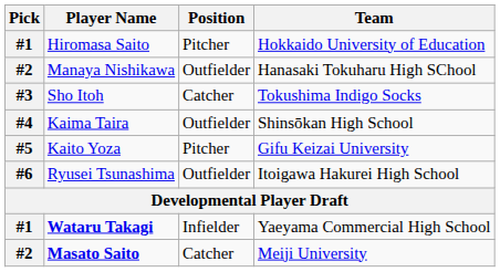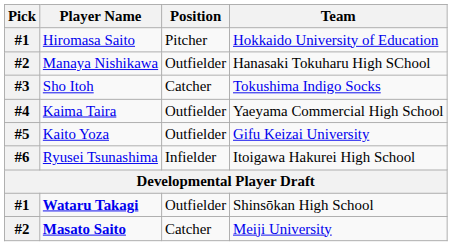 <table class="wikitable">
 <tr>
 <th>Pick</th>
 <th>Player Name</th>
 <th>Position</th>
 <th>Team</th>
 </tr>
 <tr>
 <th>#1</th>
 <td><a href='#'>Hiromasa Saito</a></td>
 <td>Pitcher</td>
 <td><a href='#'>Hokkaido University of Education</a></td>
 </tr>
 <tr>
 <th>#2</th>
 <td><a href='#'>Manaya Nishikawa</a></td>
 <td>Outfielder</td>
 <td>Hanasaki Tokuharu High SChool</td>
 </tr>
 <tr>
 <th>#3</th>
 <td><a href='#'>Sho Itoh</a></td>
 <td>Catcher</td>
 <td><a href='#'>Tokushima Indigo Socks</a></td>
 </tr>
 <tr>
 <th>#4</th>
 <td><a href='#'>Kaima Taira</a></td>
 <td>Outfielder</td>
-<td>Shinsōkan High School</td>
+<td>Yaeyama Commercial High School</td>
 </tr>
 <tr>
 <th>#5</th>
 <td><a href='#'>Kaito Yoza</a></td>
-<td>Pitcher</td>
+<td>Outfielder</td>
 <td><a href='#'>Gifu Keizai University</a></td>
 </tr>
 <tr>
 <th>#6</th>
 <td><a href='#'>Ryusei Tsunashima</a></td>
-<td>Outfielder</td>
+<td>Infielder</td>
 <td>Itoigawa Hakurei High School</td>
 </tr>
 <tr>
 <th colspan="5">Developmental Player Draft</th>
 </tr>
 <tr>
 <th>#1</th>
 <td><strong><a href='#'>Wataru Takagi</a></strong></td>
-<td>Infielder</td>
-<td>Yaeyama Commercial High School</td>
+<td>Outfielder</td>
+<td>Shinsōkan High School</td>
 </tr>
 <tr>
 <th>#2</th>
 <td><strong><a href='#'>Masato Saito</a></strong></td>
 <td>Catcher</td>
 <td><a href='#'>Meiji University</a></td>
 </tr>
 </table>
